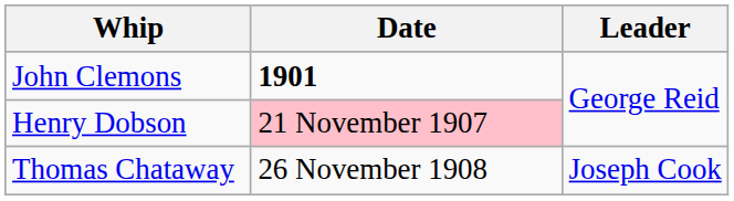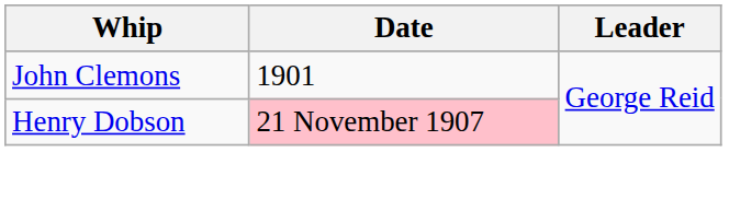 <table class=wikitable>
 <tr>
 <th width=125px>Whip</th>
 <th width=160px>Date</th>
 <th>Leader</th>
 </tr>
 <tr>
 <td><a href='#'>John Clemons</a></td>
-<td><strong>1901</strong></td>
+<td>1901</td>
 <td rowspan=2><a href='#'>George Reid</a></td>
 </tr>
 <tr>
 <td><a href='#'>Henry Dobson</a></td>
 <td style="background: pink;">21 November 1907</td>
 </tr>
-<tr>
-<td><a href='#'>Thomas Chataway</a></td>
-<td>26 November 1908</td>
-<td><a href='#'>Joseph Cook</a></td>
-</tr>
 </table>
